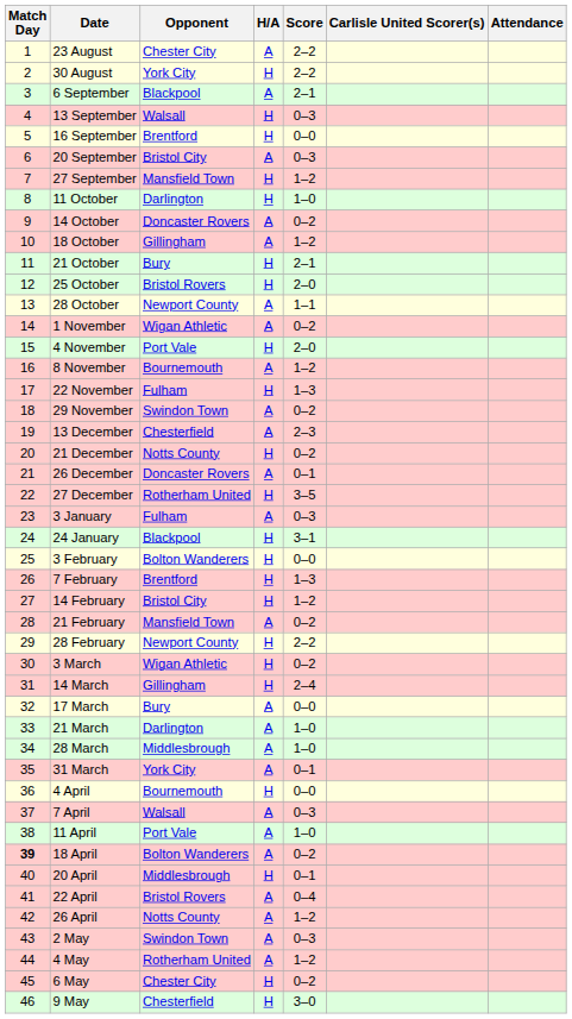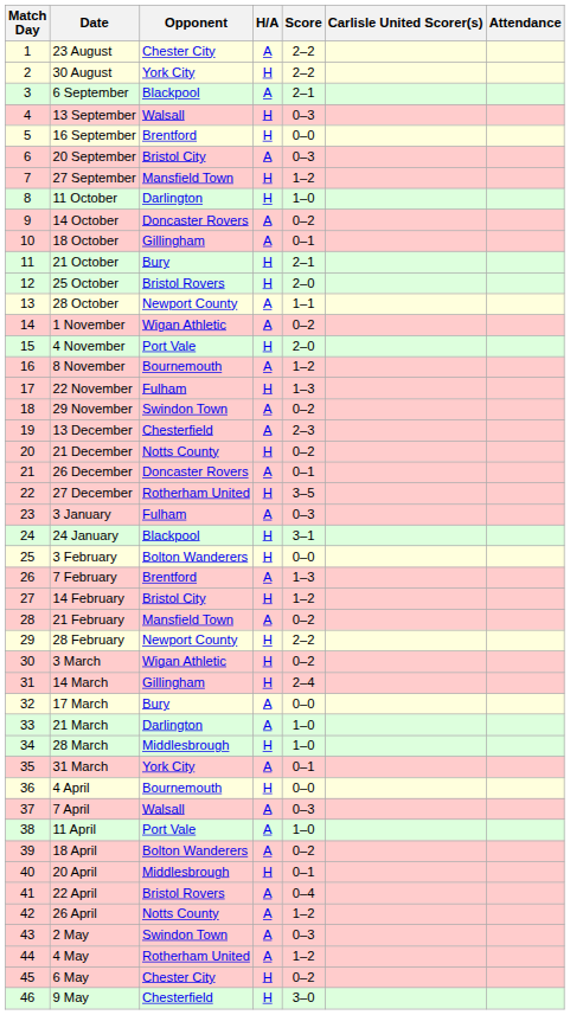 <table class="wikitable" style="text-align:center">
 <tr>
 <th>Match<br> Day</th>
 <th>Date</th>
 <th>Opponent</th>
 <th>H/A</th>
 <th>Score</th>
 <th>Carlisle United Scorer(s)</th>
 <th>Attendance</th>
 </tr>
 <tr bgcolor=#ffffdd>
 <td>1</td>
 <td align=left>23 August</td>
 <td align=left><a href='#'>Chester City</a></td>
 <td><a href='#'>A</a></td>
 <td>2–2</td>
 <td align=left></td>
 <td></td>
 </tr>
 <tr bgcolor=#ffffdd>
 <td>2</td>
 <td align=left>30 August</td>
 <td align=left><a href='#'>York City</a></td>
 <td><a href='#'>H</a></td>
 <td>2–2</td>
 <td align=left></td>
 <td></td>
 </tr>
 <tr bgcolor=#ddffdd>
 <td>3</td>
 <td align=left>6 September</td>
 <td align=left><a href='#'>Blackpool</a></td>
 <td><a href='#'>A</a></td>
 <td>2–1</td>
 <td align=left></td>
 <td></td>
 </tr>
 <tr bgcolor=#FFCCCC>
 <td>4</td>
 <td align=left>13 September</td>
 <td align=left><a href='#'>Walsall</a></td>
 <td><a href='#'>H</a></td>
 <td>0–3</td>
 <td align=left></td>
 <td></td>
 </tr>
 <tr bgcolor=#ffffdd>
 <td>5</td>
 <td align=left>16 September</td>
 <td align=left><a href='#'>Brentford</a></td>
 <td><a href='#'>H</a></td>
 <td>0–0</td>
 <td align=left></td>
 <td></td>
 </tr>
 <tr bgcolor=#FFCCCC>
 <td>6</td>
 <td align=left>20 September</td>
 <td align=left><a href='#'>Bristol City</a></td>
 <td><a href='#'>A</a></td>
 <td>0–3</td>
 <td align=left></td>
 <td></td>
 </tr>
 <tr bgcolor=#FFCCCC>
 <td>7</td>
 <td align=left>27 September</td>
 <td align=left><a href='#'>Mansfield Town</a></td>
 <td><a href='#'>H</a></td>
 <td>1–2</td>
 <td align=left></td>
 <td></td>
 </tr>
 <tr bgcolor=#ddffdd>
 <td>8</td>
 <td align=left>11 October</td>
 <td align=left><a href='#'>Darlington</a></td>
 <td><a href='#'>H</a></td>
 <td>1–0</td>
 <td align=left></td>
 <td></td>
 </tr>
 <tr bgcolor=#FFCCCC>
 <td>9</td>
 <td align=left>14 October</td>
 <td align=left><a href='#'>Doncaster Rovers</a></td>
 <td><a href='#'>A</a></td>
 <td>0–2</td>
 <td align=left></td>
 <td></td>
 </tr>
 <tr bgcolor=#FFCCCC>
 <td>10</td>
 <td align=left>18 October</td>
 <td align=left><a href='#'>Gillingham</a></td>
 <td><a href='#'>A</a></td>
-<td>1–2</td>
+<td>0–1</td>
 <td align=left></td>
 <td></td>
 </tr>
 <tr bgcolor=#ddffdd>
 <td>11</td>
 <td align=left>21 October</td>
 <td align=left><a href='#'>Bury</a></td>
 <td><a href='#'>H</a></td>
 <td>2–1</td>
 <td align=left></td>
 <td></td>
 </tr>
 <tr bgcolor=#ddffdd>
 <td>12</td>
 <td align=left>25 October</td>
 <td align=left><a href='#'>Bristol Rovers</a></td>
 <td><a href='#'>H</a></td>
 <td>2–0</td>
 <td align=left></td>
 <td></td>
 </tr>
 <tr bgcolor=#ffffdd>
 <td>13</td>
 <td align=left>28 October</td>
 <td align=left><a href='#'>Newport County</a></td>
 <td><a href='#'>A</a></td>
 <td>1–1</td>
 <td align=left></td>
 <td></td>
 </tr>
 <tr bgcolor=#FFCCCC>
 <td>14</td>
 <td align=left>1 November</td>
 <td align=left><a href='#'>Wigan Athletic</a></td>
 <td><a href='#'>A</a></td>
 <td>0–2</td>
 <td align=left></td>
 <td></td>
 </tr>
 <tr bgcolor=#ddffdd>
 <td>15</td>
 <td align=left>4 November</td>
 <td align=left><a href='#'>Port Vale</a></td>
 <td><a href='#'>H</a></td>
 <td>2–0</td>
 <td align=left></td>
 <td></td>
 </tr>
 <tr bgcolor=#FFCCCC>
 <td>16</td>
 <td align=left>8 November</td>
 <td align=left><a href='#'>Bournemouth</a></td>
 <td><a href='#'>A</a></td>
 <td>1–2</td>
 <td align=left></td>
 <td></td>
 </tr>
 <tr bgcolor=#FFCCCC>
 <td>17</td>
 <td align=left>22 November</td>
 <td align=left><a href='#'>Fulham</a></td>
 <td><a href='#'>H</a></td>
 <td>1–3</td>
 <td align=left></td>
 <td></td>
 </tr>
 <tr bgcolor=#FFCCCC>
 <td>18</td>
 <td align=left>29 November</td>
 <td align=left><a href='#'>Swindon Town</a></td>
 <td><a href='#'>A</a></td>
 <td>0–2</td>
 <td align=left></td>
 <td></td>
 </tr>
 <tr bgcolor=#FFCCCC>
 <td>19</td>
 <td align=left>13 December</td>
 <td align=left><a href='#'>Chesterfield</a></td>
 <td><a href='#'>A</a></td>
 <td>2–3</td>
 <td align=left></td>
 <td></td>
 </tr>
 <tr bgcolor=#FFCCCC>
 <td>20</td>
 <td align=left>21 December</td>
 <td align=left><a href='#'>Notts County</a></td>
 <td><a href='#'>H</a></td>
 <td>0–2</td>
 <td align=left></td>
 <td></td>
 </tr>
 <tr bgcolor=#FFCCCC>
 <td>21</td>
 <td align=left>26 December</td>
 <td align=left><a href='#'>Doncaster Rovers</a></td>
 <td><a href='#'>A</a></td>
 <td>0–1</td>
 <td align=left></td>
 <td></td>
 </tr>
 <tr bgcolor=#FFCCCC>
 <td>22</td>
 <td align=left>27 December</td>
 <td align=left><a href='#'>Rotherham United</a></td>
 <td><a href='#'>H</a></td>
 <td>3–5</td>
 <td align=left></td>
 <td></td>
 </tr>
 <tr bgcolor=#FFCCCC>
 <td>23</td>
 <td align=left>3 January</td>
 <td align=left><a href='#'>Fulham</a></td>
 <td><a href='#'>A</a></td>
 <td>0–3</td>
 <td align=left></td>
 <td></td>
 </tr>
 <tr bgcolor=#ddffdd>
 <td>24</td>
 <td align=left>24 January</td>
 <td align=left><a href='#'>Blackpool</a></td>
 <td><a href='#'>H</a></td>
 <td>3–1</td>
 <td align=left></td>
 <td></td>
 </tr>
 <tr bgcolor=#ffffdd>
 <td>25</td>
 <td align=left>3 February</td>
 <td align=left><a href='#'>Bolton Wanderers</a></td>
 <td><a href='#'>H</a></td>
 <td>0–0</td>
 <td align=left></td>
 <td></td>
 </tr>
 <tr bgcolor=#FFCCCC>
 <td>26</td>
 <td align=left>7 February</td>
 <td align=left><a href='#'>Brentford</a></td>
-<td><a href='#'>H</a></td>
+<td><a href='#'>A</a></td>
 <td>1–3</td>
 <td align=left></td>
 <td></td>
 </tr>
 <tr bgcolor=#FFCCCC>
 <td>27</td>
 <td align=left>14 February</td>
 <td align=left><a href='#'>Bristol City</a></td>
 <td><a href='#'>H</a></td>
 <td>1–2</td>
 <td align=left></td>
 <td></td>
 </tr>
 <tr bgcolor=#FFCCCC>
 <td>28</td>
 <td align=left>21 February</td>
 <td align=left><a href='#'>Mansfield Town</a></td>
 <td><a href='#'>A</a></td>
 <td>0–2</td>
 <td align=left></td>
 <td></td>
 </tr>
 <tr bgcolor=#ffffdd>
 <td>29</td>
 <td align=left>28 February</td>
 <td align=left><a href='#'>Newport County</a></td>
 <td><a href='#'>H</a></td>
 <td>2–2</td>
 <td align=left></td>
 <td></td>
 </tr>
 <tr bgcolor=#FFCCCC>
 <td>30</td>
 <td align=left>3 March</td>
 <td align=left><a href='#'>Wigan Athletic</a></td>
 <td><a href='#'>H</a></td>
 <td>0–2</td>
 <td align=left></td>
 <td></td>
 </tr>
 <tr bgcolor=#FFCCCC>
 <td>31</td>
 <td align=left>14 March</td>
 <td align=left><a href='#'>Gillingham</a></td>
 <td><a href='#'>H</a></td>
 <td>2–4</td>
 <td align=left></td>
 <td></td>
 </tr>
 <tr bgcolor=#ffffdd>
 <td>32</td>
 <td align=left>17 March</td>
 <td align=left><a href='#'>Bury</a></td>
 <td><a href='#'>A</a></td>
 <td>0–0</td>
 <td align=left></td>
 <td></td>
 </tr>
 <tr bgcolor=#ddffdd>
 <td>33</td>
 <td align=left>21 March</td>
 <td align=left><a href='#'>Darlington</a></td>
 <td><a href='#'>A</a></td>
 <td>1–0</td>
 <td align=left></td>
 <td></td>
 </tr>
 <tr bgcolor=#ddffdd>
 <td>34</td>
 <td align=left>28 March</td>
 <td align=left><a href='#'>Middlesbrough</a></td>
-<td><a href='#'>A</a></td>
+<td><a href='#'>H</a></td>
 <td>1–0</td>
 <td align=left></td>
 <td></td>
 </tr>
 <tr bgcolor=#FFCCCC>
 <td>35</td>
 <td align=left>31 March</td>
 <td align=left><a href='#'>York City</a></td>
 <td><a href='#'>A</a></td>
 <td>0–1</td>
 <td align=left></td>
 <td></td>
 </tr>
 <tr bgcolor=#ffffdd>
 <td>36</td>
 <td align=left>4 April</td>
 <td align=left><a href='#'>Bournemouth</a></td>
 <td><a href='#'>H</a></td>
 <td>0–0</td>
 <td align=left></td>
 <td></td>
 </tr>
 <tr bgcolor=#FFCCCC>
 <td>37</td>
 <td align=left>7 April</td>
 <td align=left><a href='#'>Walsall</a></td>
 <td><a href='#'>A</a></td>
 <td>0–3</td>
 <td align=left></td>
 <td></td>
 </tr>
 <tr bgcolor=#ddffdd>
 <td>38</td>
 <td align=left>11 April</td>
 <td align=left><a href='#'>Port Vale</a></td>
 <td><a href='#'>A</a></td>
 <td>1–0</td>
 <td align=left></td>
 <td></td>
 </tr>
 <tr bgcolor=#FFCCCC>
-<td><strong>39</strong></td>
+<td>39</td>
 <td align=left>18 April</td>
 <td align=left><a href='#'>Bolton Wanderers</a></td>
 <td><a href='#'>A</a></td>
 <td>0–2</td>
 <td align=left></td>
 <td></td>
 </tr>
 <tr bgcolor=#FFCCCC>
 <td>40</td>
 <td align=left>20 April</td>
 <td align=left><a href='#'>Middlesbrough</a></td>
 <td><a href='#'>H</a></td>
 <td>0–1</td>
 <td align=left></td>
 <td></td>
 </tr>
 <tr bgcolor=#FFCCCC>
 <td>41</td>
 <td align=left>22 April</td>
 <td align=left><a href='#'>Bristol Rovers</a></td>
 <td><a href='#'>A</a></td>
 <td>0–4</td>
 <td align=left></td>
 <td></td>
 </tr>
 <tr bgcolor=#FFCCCC>
 <td>42</td>
 <td align=left>26 April</td>
 <td align=left><a href='#'>Notts County</a></td>
 <td><a href='#'>A</a></td>
 <td>1–2</td>
 <td align=left></td>
 <td></td>
 </tr>
 <tr bgcolor=#FFCCCC>
 <td>43</td>
 <td align=left>2 May</td>
 <td align=left><a href='#'>Swindon Town</a></td>
 <td><a href='#'>A</a></td>
 <td>0–3</td>
 <td align=left></td>
 <td></td>
 </tr>
 <tr bgcolor=#FFCCCC>
 <td>44</td>
 <td align=left>4 May</td>
 <td align=left><a href='#'>Rotherham United</a></td>
 <td><a href='#'>A</a></td>
 <td>1–2</td>
 <td align=left></td>
 <td></td>
 </tr>
 <tr bgcolor=#FFCCCC>
 <td>45</td>
 <td align=left>6 May</td>
 <td align=left><a href='#'>Chester City</a></td>
 <td><a href='#'>H</a></td>
 <td>0–2</td>
 <td align=left></td>
 <td></td>
 </tr>
 <tr bgcolor=#ddffdd>
 <td>46</td>
 <td align=left>9 May</td>
 <td align=left><a href='#'>Chesterfield</a></td>
 <td><a href='#'>H</a></td>
 <td>3–0</td>
 <td align=left></td>
 <td></td>
 </tr>
 </table>
